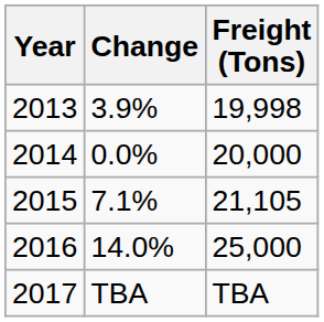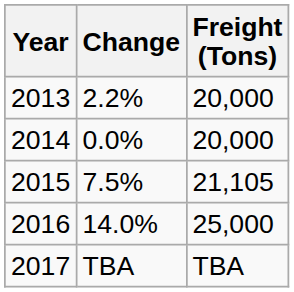 <table class="wikitable sortable" style="font-size: 95%" width="align=">
 <tr>
 <th>Year</th>
 <th>Change</th>
 <th>Freight <br> (Tons)</th>
 </tr>
 <tr>
 <td>2013</td>
-<td> 3.9%</td>
-<td>19,998</td>
+<td> 2.2%</td>
+<td>20,000</td>
 </tr>
 <tr>
 <td>2014</td>
 <td> 0.0%</td>
 <td>20,000</td>
 </tr>
 <tr>
 <td>2015</td>
-<td> 7.1%</td>
+<td> 7.5%</td>
 <td>21,105</td>
 </tr>
 <tr>
 <td>2016</td>
 <td> 14.0%</td>
 <td>25,000</td>
 </tr>
 <tr>
 <td>2017</td>
 <td>TBA</td>
 <td>TBA</td>
 </tr>
 </table>
